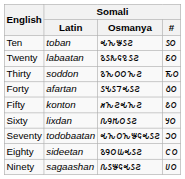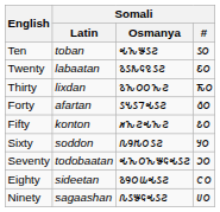 <table class="wikitable">
 <tr>
 <th rowspan="2">English</th>
 <th colspan="3">Somali</th>
 </tr>
 <tr>
 <th>Latin</th>
 <th>Osmanya</th>
 <th>#</th>
 </tr>
 <tr>
 <td>Ten</td>
 <td><em>toban</em></td>
 <td>𐒂𐒙𐒁𐒖𐒒</td>
 <td>𐒡𐒠</td>
 </tr>
 <tr>
 <td>Twenty</td>
 <td><em>labaatan</em></td>
 <td>𐒈𐒖𐒌𐒛𐒉𐒖𐒒</td>
 <td>𐒢𐒠</td>
 </tr>
 <tr>
 <td>Thirty</td>
-<td><em>soddon</em></td>
+<td><em>lixdan</em></td>
 <td>𐒈𐒙𐒆𐒆𐒙𐒒</td>
 <td>𐒣𐒠</td>
 </tr>
 <tr>
 <td>Forty</td>
 <td><em>afartan</em></td>
 <td>𐒖𐒍𐒖𐒇𐒂𐒖𐒒</td>
 <td>𐒤𐒠</td>
 </tr>
 <tr>
 <td>Fifty</td>
 <td><em>konton</em></td>
 <td>𐒏𐒙𐒒𐒂𐒙𐒒</td>
 <td>𐒥𐒠</td>
 </tr>
 <tr>
 <td>Sixty</td>
-<td><em>lixdan</em></td>
+<td><em>soddon</em></td>
 <td>𐒐𐒘𐒄𐒆𐒖𐒒</td>
 <td>𐒦𐒠</td>
 </tr>
 <tr>
 <td>Seventy</td>
 <td><em>todobaatan</em></td>
 <td>𐒂𐒙𐒆𐒙𐒁𐒛𐒂𐒖𐒒</td>
 <td>𐒧𐒠</td>
 </tr>
 <tr>
 <td>Eighty</td>
 <td><em>sideetan</em></td>
 <td>𐒈𐒘𐒆𐒜𐒂𐒖𐒒</td>
 <td>𐒨𐒠</td>
 </tr>
 <tr>
 <td>Ninety</td>
 <td><em>sagaashan</em></td>
 <td>𐒐𐒖𐒁𐒛𐒂𐒖𐒒</td>
 <td>𐒩𐒠</td>
 </tr>
 </table>
